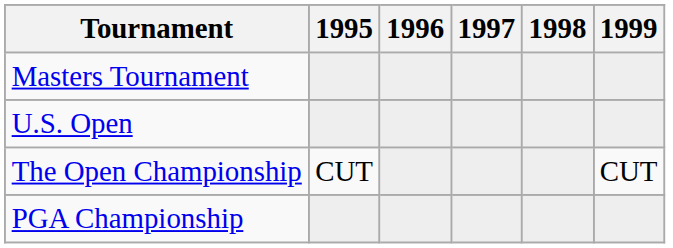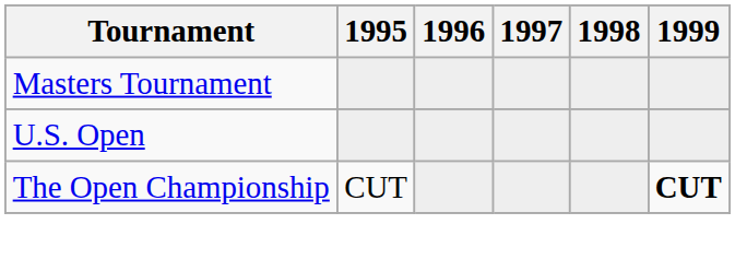 <table class="wikitable" style="font-size:95%;text-align:center;">
 <tr>
 <th>Tournament</th>
 <th>1995</th>
 <th>1996</th>
 <th>1997</th>
 <th>1998</th>
 <th>1999</th>
 </tr>
 <tr>
 <td align=left><a href='#'>Masters Tournament</a></td>
 <td style="background:#eeeeee;"></td>
 <td style="background:#eeeeee;"></td>
 <td style="background:#eeeeee;"></td>
 <td style="background:#eeeeee;"></td>
 <td style="background:#eeeeee;"></td>
 </tr>
 <tr>
 <td align=left><a href='#'>U.S. Open</a></td>
 <td style="background:#eeeeee;"></td>
 <td style="background:#eeeeee;"></td>
 <td style="background:#eeeeee;"></td>
 <td style="background:#eeeeee;"></td>
 <td style="background:#eeeeee;"></td>
 </tr>
 <tr>
 <td align=left><a href='#'>The Open Championship</a></td>
 <td>CUT</td>
 <td style="background:#eeeeee;"></td>
 <td style="background:#eeeeee;"></td>
 <td style="background:#eeeeee;"></td>
-<td>CUT</td>
-</tr>
-<tr>
-<td align=left><a href='#'>PGA Championship</a></td>
-<td style="background:#eeeeee;"></td>
-<td style="background:#eeeeee;"></td>
-<td style="background:#eeeeee;"></td>
-<td style="background:#eeeeee;"></td>
-<td style="background:#eeeeee;"></td>
+<td><strong>CUT</strong></td>
 </tr>
 </table>
